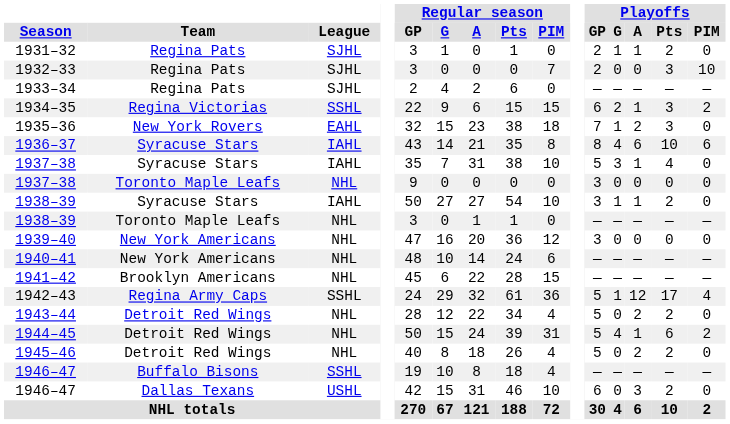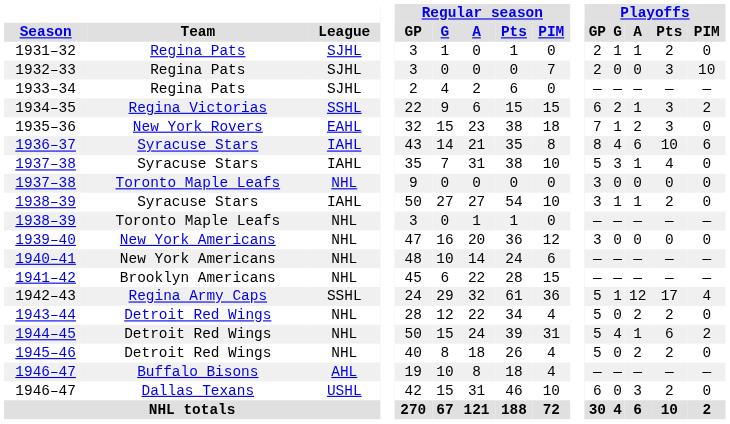 <table border="0" cellpadding="1" cellspacing="0" style="text-align:center; width:50em">
 <tr bgcolor="#e0e0e0">
 <th colspan="3" bgcolor="#ffffff"> </th>
 <th rowspan="99" bgcolor="#ffffff"> </th>
 <th colspan="5"><a href='#'>Regular season</a></th>
 <th rowspan="99" bgcolor="#ffffff"> </th>
 <th colspan="5"><a href='#'>Playoffs</a></th>
 </tr>
 <tr bgcolor="#e0e0e0">
 <th><a href='#'>Season</a></th>
 <th>Team</th>
 <th>League</th>
 <th>GP</th>
 <th><a href='#'>G</a></th>
 <th><a href='#'>A</a></th>
 <th><a href='#'>Pts</a></th>
 <th><a href='#'>PIM</a></th>
 <th>GP</th>
 <th>G</th>
 <th>A</th>
 <th>Pts</th>
 <th>PIM</th>
 </tr>
 <tr>
 <td>1931–32</td>
 <td><a href='#'>Regina Pats</a></td>
 <td><a href='#'>SJHL</a></td>
 <td>3</td>
 <td>1</td>
 <td>0</td>
 <td>1</td>
 <td>0</td>
 <td>2</td>
 <td>1</td>
 <td>1</td>
 <td>2</td>
 <td>0</td>
 </tr>
 <tr bgcolor="#f0f0f0">
 <td>1932–33</td>
 <td>Regina Pats</td>
 <td>SJHL</td>
 <td>3</td>
 <td>0</td>
 <td>0</td>
 <td>0</td>
 <td>7</td>
 <td>2</td>
 <td>0</td>
 <td>0</td>
 <td>3</td>
 <td>10</td>
 </tr>
 <tr>
 <td>1933–34</td>
 <td>Regina Pats</td>
 <td>SJHL</td>
 <td>2</td>
 <td>4</td>
 <td>2</td>
 <td>6</td>
 <td>0</td>
 <td>—</td>
 <td>—</td>
 <td>—</td>
 <td>—</td>
 <td>—</td>
 </tr>
 <tr bgcolor="#f0f0f0">
 <td>1934–35</td>
 <td><a href='#'>Regina Victorias</a></td>
 <td><a href='#'>SSHL</a></td>
 <td>22</td>
 <td>9</td>
 <td>6</td>
 <td>15</td>
 <td>15</td>
 <td>6</td>
 <td>2</td>
 <td>1</td>
 <td>3</td>
 <td>2</td>
 </tr>
 <tr>
 <td>1935–36</td>
 <td><a href='#'>New York Rovers</a></td>
 <td><a href='#'>EAHL</a></td>
 <td>32</td>
 <td>15</td>
 <td>23</td>
 <td>38</td>
 <td>18</td>
 <td>7</td>
 <td>1</td>
 <td>2</td>
 <td>3</td>
 <td>0</td>
 </tr>
 <tr bgcolor="#f0f0f0">
 <td><a href='#'>1936–37</a></td>
 <td><a href='#'>Syracuse Stars</a></td>
 <td><a href='#'>IAHL</a></td>
 <td>43</td>
 <td>14</td>
 <td>21</td>
 <td>35</td>
 <td>8</td>
 <td>8</td>
 <td>4</td>
 <td>6</td>
 <td>10</td>
 <td>6</td>
 </tr>
 <tr>
 <td><a href='#'>1937–38</a></td>
 <td>Syracuse Stars</td>
 <td>IAHL</td>
 <td>35</td>
 <td>7</td>
 <td>31</td>
 <td>38</td>
 <td>10</td>
 <td>5</td>
 <td>3</td>
 <td>1</td>
 <td>4</td>
 <td>0</td>
 </tr>
 <tr bgcolor="#f0f0f0">
 <td><a href='#'>1937–38</a></td>
 <td><a href='#'>Toronto Maple Leafs</a></td>
 <td><a href='#'>NHL</a></td>
 <td>9</td>
 <td>0</td>
 <td>0</td>
 <td>0</td>
 <td>0</td>
 <td>3</td>
 <td>0</td>
 <td>0</td>
 <td>0</td>
 <td>0</td>
 </tr>
 <tr>
 <td><a href='#'>1938–39</a></td>
 <td>Syracuse Stars</td>
 <td>IAHL</td>
 <td>50</td>
 <td>27</td>
 <td>27</td>
 <td>54</td>
 <td>10</td>
 <td>3</td>
 <td>1</td>
 <td>1</td>
 <td>2</td>
 <td>0</td>
 </tr>
 <tr bgcolor="#f0f0f0">
 <td><a href='#'>1938–39</a></td>
 <td>Toronto Maple Leafs</td>
 <td>NHL</td>
 <td>3</td>
 <td>0</td>
 <td>1</td>
 <td>1</td>
 <td>0</td>
 <td>—</td>
 <td>—</td>
 <td>—</td>
 <td>—</td>
 <td>—</td>
 </tr>
 <tr>
 <td><a href='#'>1939–40</a></td>
 <td><a href='#'>New York Americans</a></td>
 <td>NHL</td>
 <td>47</td>
 <td>16</td>
 <td>20</td>
 <td>36</td>
 <td>12</td>
 <td>3</td>
 <td>0</td>
 <td>0</td>
 <td>0</td>
 <td>0</td>
 </tr>
 <tr bgcolor="#f0f0f0">
 <td><a href='#'>1940–41</a></td>
 <td>New York Americans</td>
 <td>NHL</td>
 <td>48</td>
 <td>10</td>
 <td>14</td>
 <td>24</td>
 <td>6</td>
 <td>—</td>
 <td>—</td>
 <td>—</td>
 <td>—</td>
 <td>—</td>
 </tr>
 <tr>
 <td><a href='#'>1941–42</a></td>
 <td>Brooklyn Americans</td>
 <td>NHL</td>
 <td>45</td>
 <td>6</td>
 <td>22</td>
 <td>28</td>
 <td>15</td>
 <td>—</td>
 <td>—</td>
 <td>—</td>
 <td>—</td>
 <td>—</td>
 </tr>
 <tr bgcolor="#f0f0f0">
 <td>1942–43</td>
 <td><a href='#'>Regina Army Caps</a></td>
 <td>SSHL</td>
 <td>24</td>
 <td>29</td>
 <td>32</td>
 <td>61</td>
 <td>36</td>
 <td>5</td>
 <td>1</td>
 <td>12</td>
 <td>17</td>
 <td>4</td>
 </tr>
 <tr>
 <td><a href='#'>1943–44</a></td>
 <td><a href='#'>Detroit Red Wings</a></td>
 <td>NHL</td>
 <td>28</td>
 <td>12</td>
 <td>22</td>
 <td>34</td>
 <td>4</td>
 <td>5</td>
 <td>0</td>
 <td>2</td>
 <td>2</td>
 <td>0</td>
 </tr>
 <tr bgcolor="#f0f0f0">
 <td><a href='#'>1944–45</a></td>
 <td>Detroit Red Wings</td>
 <td>NHL</td>
 <td>50</td>
 <td>15</td>
 <td>24</td>
 <td>39</td>
 <td>31</td>
 <td>5</td>
 <td>4</td>
 <td>1</td>
 <td>6</td>
 <td>2</td>
 </tr>
 <tr>
 <td><a href='#'>1945–46</a></td>
 <td>Detroit Red Wings</td>
 <td>NHL</td>
 <td>40</td>
 <td>8</td>
 <td>18</td>
 <td>26</td>
 <td>4</td>
 <td>5</td>
 <td>0</td>
 <td>2</td>
 <td>2</td>
 <td>0</td>
 </tr>
 <tr bgcolor="#f0f0f0">
 <td><a href='#'>1946–47</a></td>
 <td><a href='#'>Buffalo Bisons</a></td>
-<td><a href='#'>SSHL</a></td>
+<td><a href='#'>AHL</a></td>
 <td>19</td>
 <td>10</td>
 <td>8</td>
 <td>18</td>
 <td>4</td>
 <td>—</td>
 <td>—</td>
 <td>—</td>
 <td>—</td>
 <td>—</td>
 </tr>
 <tr>
 <td>1946–47</td>
 <td><a href='#'>Dallas Texans</a></td>
 <td><a href='#'>USHL</a></td>
 <td>42</td>
 <td>15</td>
 <td>31</td>
 <td>46</td>
 <td>10</td>
 <td>6</td>
 <td>0</td>
 <td>3</td>
 <td>2</td>
 <td>0</td>
 </tr>
 <tr bgcolor="#e0e0e0">
 <th colspan="3">NHL totals</th>
 <th>270</th>
 <th>67</th>
 <th>121</th>
 <th>188</th>
 <th>72</th>
 <th>30</th>
 <th>4</th>
 <th>6</th>
 <th>10</th>
 <th>2</th>
 </tr>
 </table>
